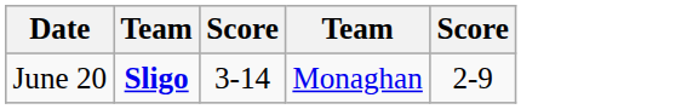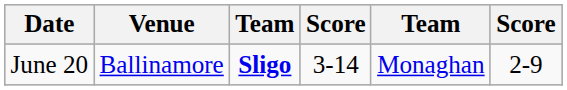 <table class="wikitable">
 <tr>
 <th>Date</th>
+<th>Venue</th>
 <th>Team</th>
 <th>Score</th>
 <th>Team</th>
 <th>Score</th>
 </tr>
 <tr align="center">
 <td>June 20</td>
+<td><a href='#'>Ballinamore</a></td>
 <td><strong><a href='#'>Sligo</a></strong></td>
 <td>3-14</td>
 <td><a href='#'>Monaghan</a></td>
 <td>2-9</td>
 </tr>
 </table>
